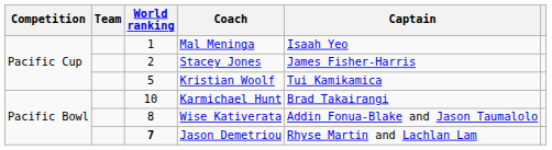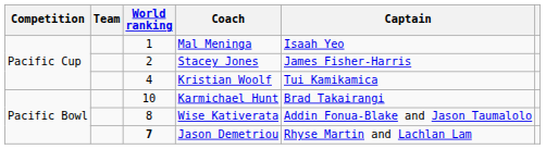 <table class="wikitable sortable" style="font-size:95%;">
 <tr>
 <th>Competition</th>
 <th>Team</th>
 <th data-sort-type="number"><a href='#'>World<br>ranking</a></th>
 <th>Coach</th>
 <th>Captain</th>
 <th></th>
 </tr>
 <tr>
 <td rowspan="3">Pacific Cup</td>
 <td></td>
 <td align="center">1</td>
 <td> <a href='#'>Mal Meninga</a></td>
 <td><a href='#'>Isaah Yeo</a></td>
 <td align="center"></td>
 </tr>
 <tr>
 <td></td>
 <td align="center">2</td>
 <td> <a href='#'>Stacey Jones</a></td>
 <td><a href='#'>James Fisher-Harris</a></td>
 <td align="center"></td>
 </tr>
 <tr>
 <td></td>
-<td align="center">5</td>
+<td align="center">4</td>
 <td> <a href='#'>Kristian Woolf</a></td>
 <td><a href='#'>Tui Kamikamica</a></td>
 <td align=center></td>
 </tr>
 <tr>
 <td rowspan="3">Pacific Bowl</td>
 <td></td>
 <td align="center">10</td>
 <td> <a href='#'>Karmichael Hunt</a></td>
 <td><a href='#'>Brad Takairangi</a></td>
 <td align=center></td>
 </tr>
 <tr>
 <td></td>
 <td align="center">8</td>
 <td> <a href='#'>Wise Kativerata</a></td>
 <td><a href='#'>Addin Fonua-Blake</a> and <a href='#'>Jason Taumalolo</a></td>
 <td align=center></td>
 </tr>
 <tr>
 <td></td>
 <td align="center"><strong>7</strong></td>
 <td> <a href='#'>Jason Demetriou</a></td>
 <td><a href='#'>Rhyse Martin</a> and <a href='#'>Lachlan Lam</a></td>
 <td align=center></td>
 </tr>
 </table>
